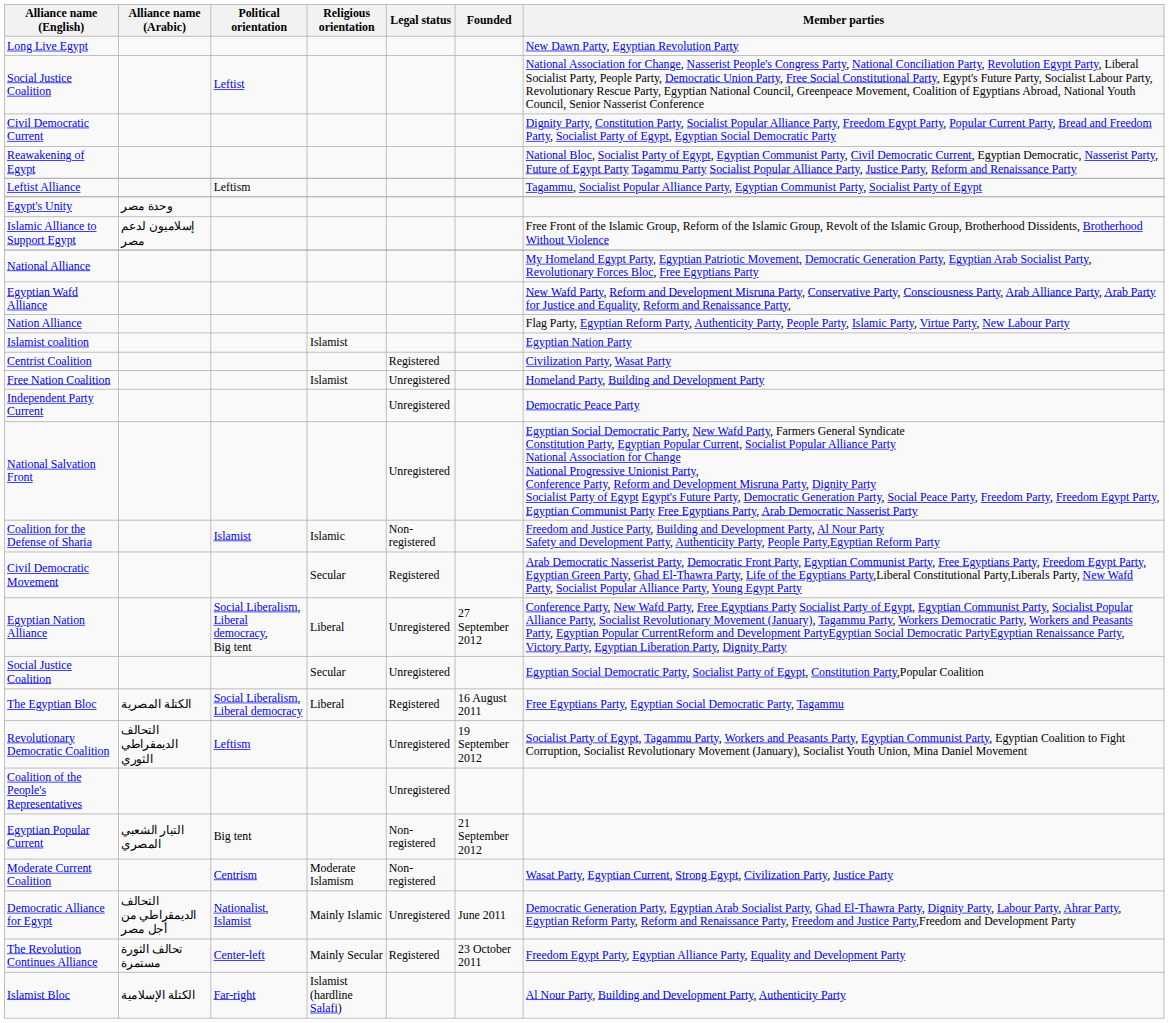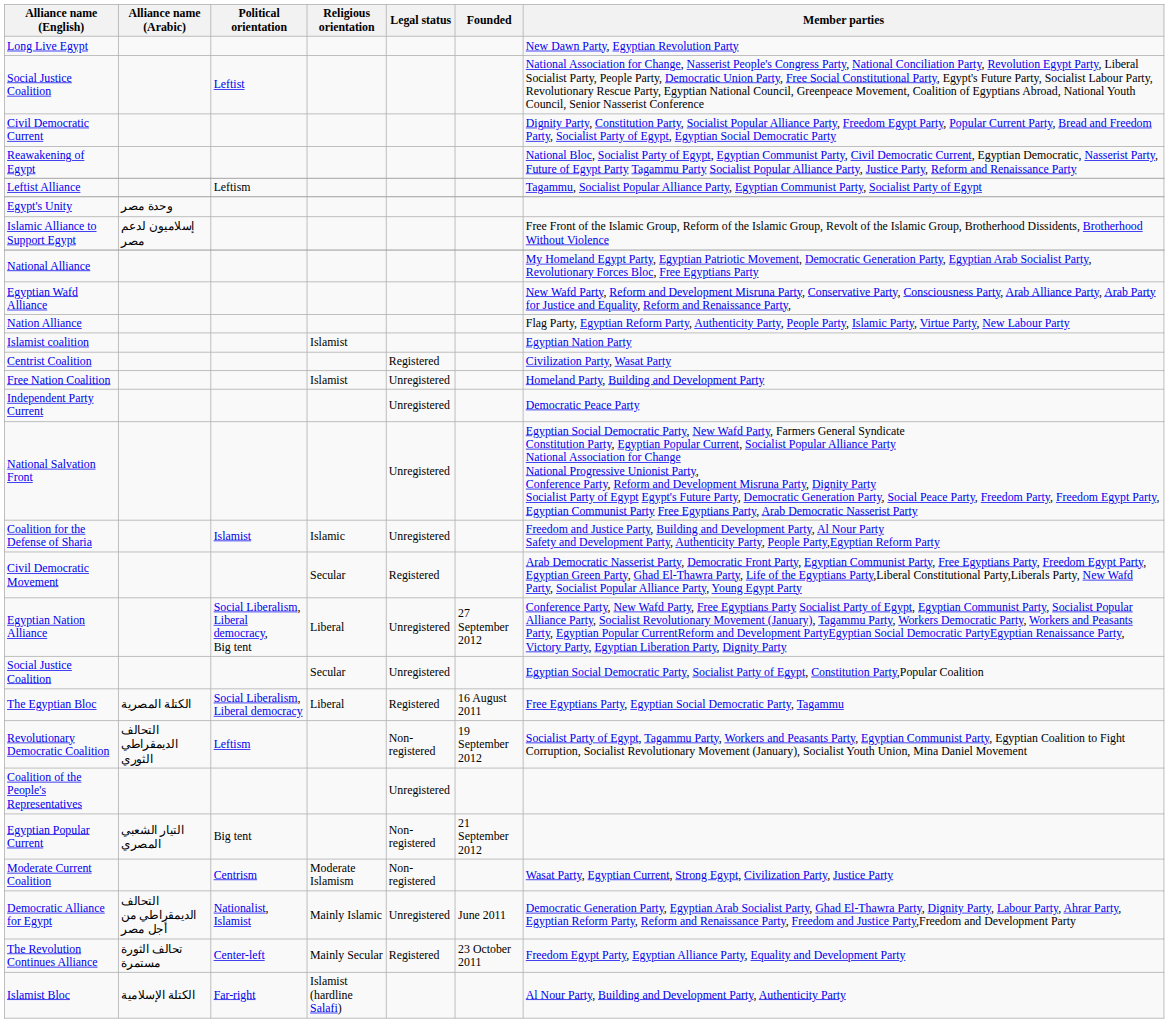 <table class="wikitable sortable">
 <tr>
 <th>Alliance name (English)</th>
 <th>Alliance name (Arabic)</th>
 <th>Political orientation</th>
 <th>Religious orientation</th>
 <th>Legal status</th>
 <th>Founded</th>
 <th>Member parties</th>
 </tr>
 <tr>
 <td><a href='#'>Long Live Egypt</a></td>
 <td></td>
 <td></td>
 <td></td>
 <td></td>
 <td></td>
 <td><a href='#'>New Dawn Party</a>, <a href='#'>Egyptian Revolution Party</a></td>
 </tr>
 <tr>
 <td><a href='#'>Social Justice Coalition</a></td>
 <td></td>
 <td><a href='#'>Leftist</a></td>
 <td></td>
 <td></td>
 <td></td>
 <td><a href='#'>National Association for Change</a>, <a href='#'>Nasserist People's Congress Party</a>, <a href='#'>National Conciliation Party</a>, <a href='#'>Revolution Egypt Party</a>, Liberal Socialist Party, People Party, <a href='#'>Democratic Union Party</a>, <a href='#'>Free Social Constitutional Party</a>, Egypt's Future Party, Socialist Labour Party, Revolutionary Rescue Party, Egyptian National Council, Greenpeace Movement, Coalition of Egyptians Abroad, National Youth Council, Senior Nasserist Conference</td>
 </tr>
 <tr>
 <td><a href='#'>Civil Democratic Current</a></td>
 <td></td>
 <td></td>
 <td></td>
 <td></td>
 <td></td>
 <td><a href='#'>Dignity Party</a>, <a href='#'>Constitution Party</a>, <a href='#'>Socialist Popular Alliance Party</a>, <a href='#'>Freedom Egypt Party</a>, <a href='#'>Popular Current Party</a>, <a href='#'>Bread and Freedom Party</a>, <a href='#'>Socialist Party of Egypt</a>, <a href='#'>Egyptian Social Democratic Party</a></td>
 </tr>
 <tr>
 <td><a href='#'>Reawakening of Egypt</a></td>
 <td></td>
 <td></td>
 <td></td>
 <td></td>
 <td></td>
 <td><a href='#'>National Bloc</a>, <a href='#'>Socialist Party of Egypt</a>, <a href='#'>Egyptian Communist Party</a>, <a href='#'>Civil Democratic Current</a>, Egyptian Democratic, <a href='#'>Nasserist Party</a>, <a href='#'>Future of Egypt Party</a> <a href='#'>Tagammu Party</a> <a href='#'>Socialist Popular Alliance Party</a>, <a href='#'>Justice Party</a>, <a href='#'>Reform and Renaissance Party</a></td>
 </tr>
 <tr>
 </tr>
 <tr>
 <td><a href='#'>Leftist Alliance</a></td>
 <td></td>
 <td>Leftism</td>
 <td></td>
 <td></td>
 <td></td>
 <td><a href='#'>Tagammu</a>, <a href='#'>Socialist Popular Alliance Party</a>, <a href='#'>Egyptian Communist Party</a>, <a href='#'>Socialist Party of Egypt</a></td>
 </tr>
 <tr>
 </tr>
 <tr>
 <td><a href='#'>Egypt's Unity</a></td>
 <td>وحدة مصر</td>
 <td></td>
 <td></td>
 <td></td>
 <td></td>
 <td></td>
 </tr>
 <tr>
 <td><a href='#'>Islamic Alliance to Support Egypt</a></td>
 <td>إسلاميون لدعم مصر</td>
 <td></td>
 <td></td>
 <td></td>
 <td></td>
 <td>Free Front of the Islamic Group, Reform of the Islamic Group, Revolt of the Islamic Group, Brotherhood Dissidents, <a href='#'>Brotherhood Without Violence</a></td>
 </tr>
 <tr>
 </tr>
 <tr>
 <td><a href='#'>National Alliance</a></td>
 <td></td>
 <td></td>
 <td></td>
 <td></td>
 <td></td>
 <td><a href='#'>My Homeland Egypt Party</a>, <a href='#'>Egyptian Patriotic Movement</a>, <a href='#'>Democratic Generation Party</a>, <a href='#'>Egyptian Arab Socialist Party</a>, <a href='#'>Revolutionary Forces Bloc</a>, <a href='#'>Free Egyptians Party</a></td>
 </tr>
 <tr>
 <td><a href='#'>Egyptian Wafd Alliance</a></td>
 <td></td>
 <td></td>
 <td></td>
 <td></td>
 <td></td>
 <td><a href='#'>New Wafd Party</a>, <a href='#'>Reform and Development Misruna Party</a>, <a href='#'>Conservative Party</a>, <a href='#'>Consciousness Party</a>, <a href='#'>Arab Alliance Party</a>, <a href='#'>Arab Party for Justice and Equality</a>, <a href='#'>Reform and Renaissance Party</a>,</td>
 </tr>
 <tr>
 <td><a href='#'>Nation Alliance</a></td>
 <td></td>
 <td></td>
 <td></td>
 <td></td>
 <td></td>
 <td>Flag Party, <a href='#'>Egyptian Reform Party</a>, <a href='#'>Authenticity Party</a>, <a href='#'>People Party</a>, <a href='#'>Islamic Party</a>, <a href='#'>Virtue Party</a>, <a href='#'>New Labour Party</a></td>
 </tr>
 <tr>
 <td><a href='#'>Islamist coalition</a></td>
 <td></td>
 <td></td>
 <td>Islamist</td>
 <td></td>
 <td></td>
 <td><a href='#'>Egyptian Nation Party</a></td>
 </tr>
 <tr>
 <td><a href='#'>Centrist Coalition</a></td>
 <td></td>
 <td></td>
 <td></td>
 <td>Registered</td>
 <td></td>
 <td><a href='#'>Civilization Party</a>, <a href='#'>Wasat Party</a></td>
 </tr>
 <tr>
 <td><a href='#'>Free Nation Coalition</a></td>
 <td></td>
 <td></td>
 <td>Islamist</td>
 <td>Unregistered</td>
 <td></td>
 <td><a href='#'>Homeland Party</a>, <a href='#'>Building and Development Party</a></td>
 </tr>
 <tr>
 <td><a href='#'>Independent Party Current</a></td>
 <td></td>
 <td></td>
 <td></td>
 <td>Unregistered</td>
 <td></td>
 <td><a href='#'>Democratic Peace Party</a></td>
 </tr>
 <tr>
 <td><a href='#'>National Salvation Front</a></td>
 <td></td>
 <td></td>
 <td></td>
 <td>Unregistered</td>
 <td></td>
 <td><a href='#'>Egyptian Social Democratic Party</a>, <a href='#'>New Wafd Party</a>, Farmers General Syndicate<br> <a href='#'>Constitution Party</a>, <a href='#'>Egyptian Popular Current</a>, <a href='#'>Socialist Popular Alliance Party</a><br><a href='#'>National Association for Change</a><br><a href='#'>National Progressive Unionist Party</a>,<br> <a href='#'>Conference Party</a>, <a href='#'>Reform and Development Misruna Party</a>, <a href='#'>Dignity Party</a><br><a href='#'>Socialist Party of Egypt</a> <a href='#'>Egypt's Future Party</a>, <a href='#'>Democratic Generation Party</a>, <a href='#'>Social Peace Party</a>, <a href='#'>Freedom Party</a>, <a href='#'>Freedom Egypt Party</a>, <a href='#'>Egyptian Communist Party</a> <a href='#'>Free Egyptians Party</a>, <a href='#'>Arab Democratic Nasserist Party</a></td>
 </tr>
 <tr>
 <td><a href='#'>Coalition for the Defense of Sharia</a></td>
 <td></td>
 <td><a href='#'>Islamist</a></td>
 <td>Islamic</td>
-<td>Non-registered</td>
+<td>Unregistered</td>
 <td></td>
 <td><a href='#'>Freedom and Justice Party</a>, <a href='#'>Building and Development Party</a>, <a href='#'>Al Nour Party</a><br><a href='#'>Safety and Development Party</a>, <a href='#'>Authenticity Party</a>, <a href='#'>People Party</a>,<a href='#'>Egyptian Reform Party</a></td>
 </tr>
 <tr>
 <td><a href='#'>Civil Democratic Movement</a></td>
 <td></td>
 <td></td>
 <td>Secular</td>
 <td>Registered</td>
 <td></td>
 <td><a href='#'>Arab Democratic Nasserist Party</a>, <a href='#'>Democratic Front Party</a>, <a href='#'>Egyptian Communist Party</a>, <a href='#'>Free Egyptians Party</a>, <a href='#'>Freedom Egypt Party</a>, <a href='#'>Egyptian Green Party</a>, <a href='#'>Ghad El-Thawra Party</a>, <a href='#'>Life of the Egyptians Party</a>,Liberal Constitutional Party,Liberals Party, <a href='#'>New Wafd Party</a>, <a href='#'>Socialist Popular Alliance Party</a>, <a href='#'>Young Egypt Party</a></td>
 </tr>
 <tr>
 <td><a href='#'>Egyptian Nation Alliance</a></td>
 <td></td>
 <td><a href='#'>Social Liberalism</a>, <a href='#'>Liberal democracy</a>,<br>Big tent</td>
 <td>Liberal</td>
 <td>Unregistered</td>
 <td>27 September 2012</td>
 <td><a href='#'>Conference Party</a>, <a href='#'>New Wafd Party</a>, <a href='#'>Free Egyptians Party</a> <a href='#'>Socialist Party of Egypt</a>, <a href='#'>Egyptian Communist Party</a>, <a href='#'>Socialist Popular Alliance Party</a>, <a href='#'>Socialist Revolutionary Movement (January)</a>, <a href='#'>Tagammu Party</a>, <a href='#'>Workers Democratic Party</a>, <a href='#'>Workers and Peasants Party</a>, <a href='#'>Egyptian Popular Current</a><a href='#'>Reform and Development Party</a><a href='#'>Egyptian Social Democratic Party</a><a href='#'>Egyptian Renaissance Party</a>, <a href='#'>Victory Party</a>, <a href='#'>Egyptian Liberation Party</a>, <a href='#'>Dignity Party</a></td>
 </tr>
 <tr>
 <td><a href='#'>Social Justice Coalition</a></td>
 <td></td>
 <td></td>
 <td>Secular</td>
 <td>Unregistered</td>
 <td></td>
 <td><a href='#'>Egyptian Social Democratic Party</a>, <a href='#'>Socialist Party of Egypt</a>, <a href='#'>Constitution Party</a>,Popular Coalition</td>
 </tr>
 <tr>
 <td><a href='#'>The Egyptian Bloc</a></td>
 <td>الكتلة المصرية</td>
 <td><a href='#'>Social Liberalism</a>, <a href='#'>Liberal democracy</a></td>
 <td>Liberal</td>
 <td>Registered</td>
 <td>16 August 2011</td>
 <td><a href='#'>Free Egyptians Party</a>, <a href='#'>Egyptian Social Democratic Party</a>, <a href='#'>Tagammu</a></td>
 </tr>
 <tr>
 <td><a href='#'>Revolutionary Democratic Coalition</a></td>
 <td>التحالف الديمقراطي الثوري</td>
 <td><a href='#'>Leftism</a></td>
 <td></td>
-<td>Unregistered</td>
+<td>Non-registered</td>
 <td>19 September 2012</td>
 <td><a href='#'>Socialist Party of Egypt</a>, <a href='#'>Tagammu Party</a>, <a href='#'>Workers and Peasants Party</a>, <a href='#'>Egyptian Communist Party</a>, Egyptian Coalition to Fight Corruption, Socialist Revolutionary Movement (January), Socialist Youth Union, Mina Daniel Movement</td>
 </tr>
 <tr>
 <td><a href='#'>Coalition of the People's Representatives</a></td>
 <td></td>
 <td></td>
 <td></td>
 <td>Unregistered</td>
 <td></td>
 <td></td>
 </tr>
 <tr>
 <td><a href='#'>Egyptian Popular Current</a></td>
 <td>التيار الشعبي المصري</td>
 <td>Big tent</td>
 <td></td>
 <td>Non-registered</td>
 <td>21 September 2012</td>
 <td></td>
 </tr>
 <tr>
 <td><a href='#'>Moderate Current Coalition</a></td>
 <td></td>
 <td><a href='#'>Centrism</a></td>
 <td>Moderate Islamism</td>
 <td>Non-registered</td>
 <td></td>
 <td><a href='#'>Wasat Party</a>, <a href='#'>Egyptian Current</a>, <a href='#'>Strong Egypt</a>, <a href='#'>Civilization Party</a>, <a href='#'>Justice Party</a></td>
 </tr>
 <tr>
 <td><a href='#'>Democratic Alliance for Egypt</a></td>
 <td>التحالف الديمقراطي من أجل مصر</td>
 <td><a href='#'>Nationalist</a>, <a href='#'>Islamist</a></td>
 <td>Mainly Islamic</td>
 <td>Unregistered</td>
 <td>June 2011</td>
 <td><a href='#'>Democratic Generation Party</a>, <a href='#'>Egyptian Arab Socialist Party</a>, <a href='#'>Ghad El-Thawra Party</a>, <a href='#'>Dignity Party</a>, <a href='#'>Labour Party</a>, <a href='#'>Ahrar Party</a>, <a href='#'>Egyptian Reform Party</a>, <a href='#'>Reform and Renaissance Party</a>, <a href='#'>Freedom and Justice Party</a>,Freedom and Development Party</td>
 </tr>
 <tr>
 <td><a href='#'>The Revolution Continues Alliance</a></td>
 <td>تحالف الثورة مستمرة</td>
 <td><a href='#'>Center-left</a></td>
 <td>Mainly Secular</td>
 <td>Registered</td>
 <td>23 October 2011</td>
 <td><a href='#'>Freedom Egypt Party</a>, <a href='#'>Egyptian Alliance Party</a>, <a href='#'>Equality and Development Party</a></td>
 </tr>
 <tr>
 <td><a href='#'>Islamist Bloc</a></td>
 <td>الكتلة الإسلامية</td>
 <td><a href='#'>Far-right</a></td>
 <td>Islamist (hardline <a href='#'>Salafi</a>)</td>
 <td></td>
 <td></td>
 <td><a href='#'>Al Nour Party</a>, <a href='#'>Building and Development Party</a>, <a href='#'>Authenticity Party</a></td>
 </tr>
 </table>
